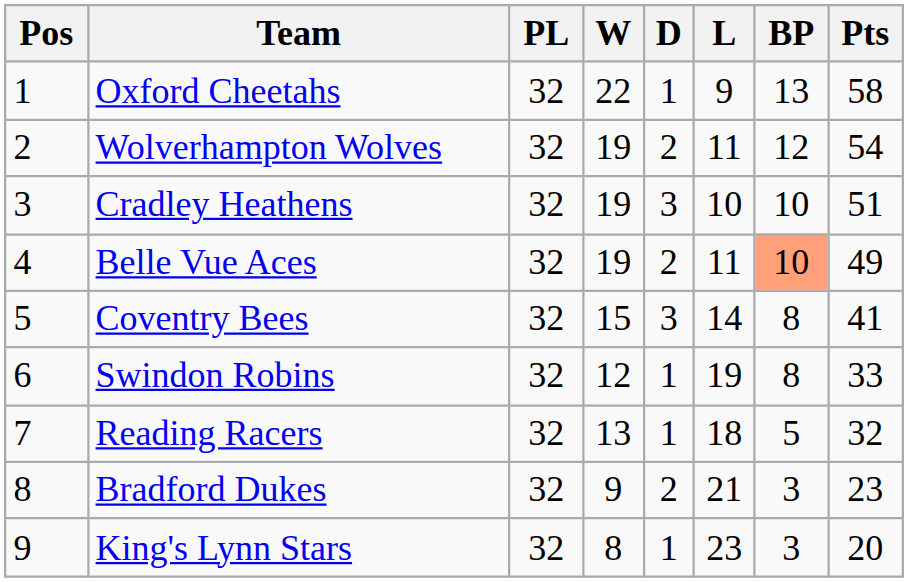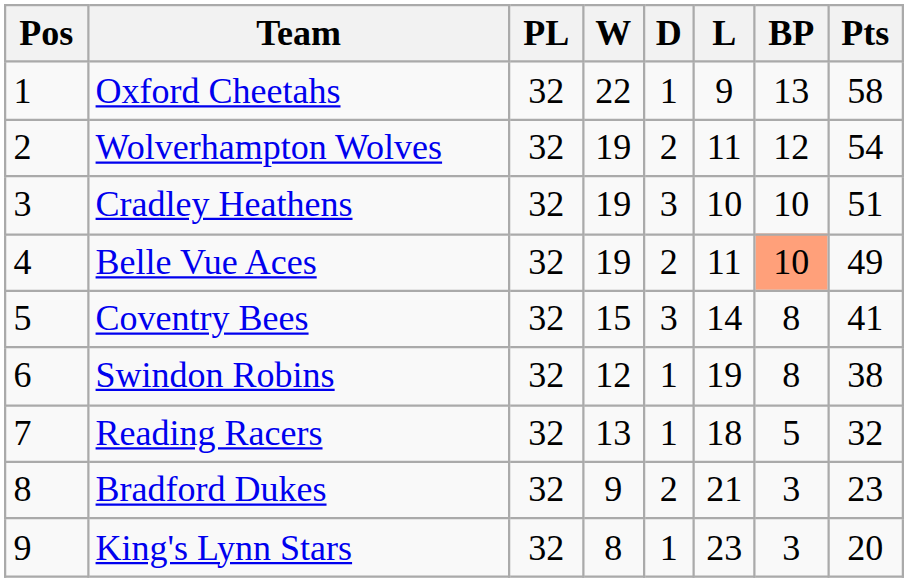 <table class=wikitable width="400">
 <tr>
 <th>Pos</th>
 <th>Team</th>
 <th>PL</th>
 <th>W</th>
 <th>D</th>
 <th>L</th>
 <th>BP</th>
 <th>Pts</th>
 </tr>
 <tr>
 <td>1</td>
 <td><a href='#'>Oxford Cheetahs</a></td>
 <td align="center">32</td>
 <td align="center">22</td>
 <td align="center">1</td>
 <td align="center">9</td>
 <td align="center">13</td>
 <td align="center">58</td>
 </tr>
 <tr>
 <td>2</td>
 <td><a href='#'>Wolverhampton Wolves</a></td>
 <td align="center">32</td>
 <td align="center">19</td>
 <td align="center">2</td>
 <td align="center">11</td>
 <td align="center">12</td>
 <td align="center">54</td>
 </tr>
 <tr>
 <td>3</td>
 <td><a href='#'>Cradley Heathens</a></td>
 <td align="center">32</td>
 <td align="center">19</td>
 <td align="center">3</td>
 <td align="center">10</td>
 <td align="center">10</td>
 <td align="center">51</td>
 </tr>
 <tr>
 <td>4</td>
 <td><a href='#'>Belle Vue Aces</a></td>
 <td align="center">32</td>
 <td align="center">19</td>
 <td align="center">2</td>
 <td align="center">11</td>
 <td align="center" style="background: lightsalmon;">10</td>
 <td align="center">49</td>
 </tr>
 <tr>
 <td>5</td>
 <td><a href='#'>Coventry Bees</a></td>
 <td align="center">32</td>
 <td align="center">15</td>
 <td align="center">3</td>
 <td align="center">14</td>
 <td align="center">8</td>
 <td align="center">41</td>
 </tr>
 <tr>
 <td>6</td>
 <td><a href='#'>Swindon Robins</a></td>
 <td align="center">32</td>
 <td align="center">12</td>
 <td align="center">1</td>
 <td align="center">19</td>
 <td align="center">8</td>
-<td align="center">33</td>
+<td align="center">38</td>
 </tr>
 <tr>
 <td>7</td>
 <td><a href='#'>Reading Racers</a></td>
 <td align="center">32</td>
 <td align="center">13</td>
 <td align="center">1</td>
 <td align="center">18</td>
 <td align="center">5</td>
 <td align="center">32</td>
 </tr>
 <tr>
 <td>8</td>
 <td><a href='#'>Bradford Dukes</a></td>
 <td align="center">32</td>
 <td align="center">9</td>
 <td align="center">2</td>
 <td align="center">21</td>
 <td align="center">3</td>
 <td align="center">23</td>
 </tr>
 <tr>
 <td>9</td>
 <td><a href='#'>King's Lynn Stars</a></td>
 <td align="center">32</td>
 <td align="center">8</td>
 <td align="center">1</td>
 <td align="center">23</td>
 <td align="center">3</td>
 <td align="center">20</td>
 </tr>
 </table>
